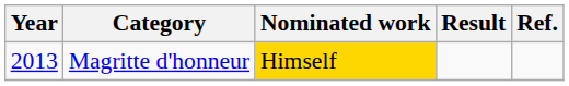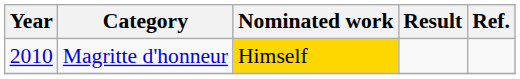 <table class="wikitable sortable">
 <tr>
 <th>Year</th>
 <th>Category</th>
 <th>Nominated work</th>
 <th>Result</th>
 <th>Ref.</th>
 </tr>
 <tr>
-<td><a href='#'>2013</a></td>
+<td><a href='#'>2010</a></td>
 <td><a href='#'>Magritte d'honneur</a></td>
 <td style="background: gold;">Himself</td>
 <td></td>
 <td></td>
 </tr>
 <tr>
 </tr>
 </table>
